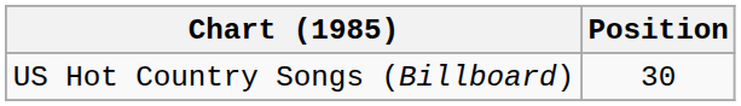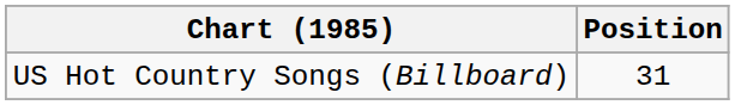 <table class="wikitable">
 <tr>
 <th>Chart (1985)</th>
 <th>Position</th>
 </tr>
 <tr>
 <td>US Hot Country Songs (<em>Billboard</em>)</td>
-<td align="center">30</td>
+<td align="center">31</td>
 </tr>
 </table>
